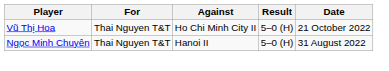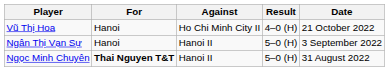 <table class="wikitable">
 <tr>
 <th>Player</th>
 <th>For</th>
 <th>Against</th>
 <th style="text-align:center">Result</th>
 <th>Date</th>
 </tr>
 <tr>
 <td> <a href='#'>Vũ Thị Hoa</a></td>
-<td>Thai Nguyen T&T</td>
+<td>Hanoi</td>
 <td>Ho Chi Minh City II</td>
-<td>5–0 (H)</td>
+<td>4–0 (H)</td>
 <td>21 October 2022</td>
 </tr>
 <tr>
+<td> <a href='#'>Ngân Thị Vạn Sự</a></td>
+<td>Hanoi</td>
+<td>Hanoi II</td>
+<td>5–0 (H)</td>
+<td>3 September 2022</td>
+</tr>
+<tr>
 <td> <a href='#'>Ngọc Minh Chuyên</a></td>
-<td>Thai Nguyen T&T</td>
+<td><strong>Thai Nguyen T&T</strong></td>
 <td>Hanoi II</td>
 <td>5–0 (H)</td>
 <td>31 August 2022</td>
 </tr>
 </table>
